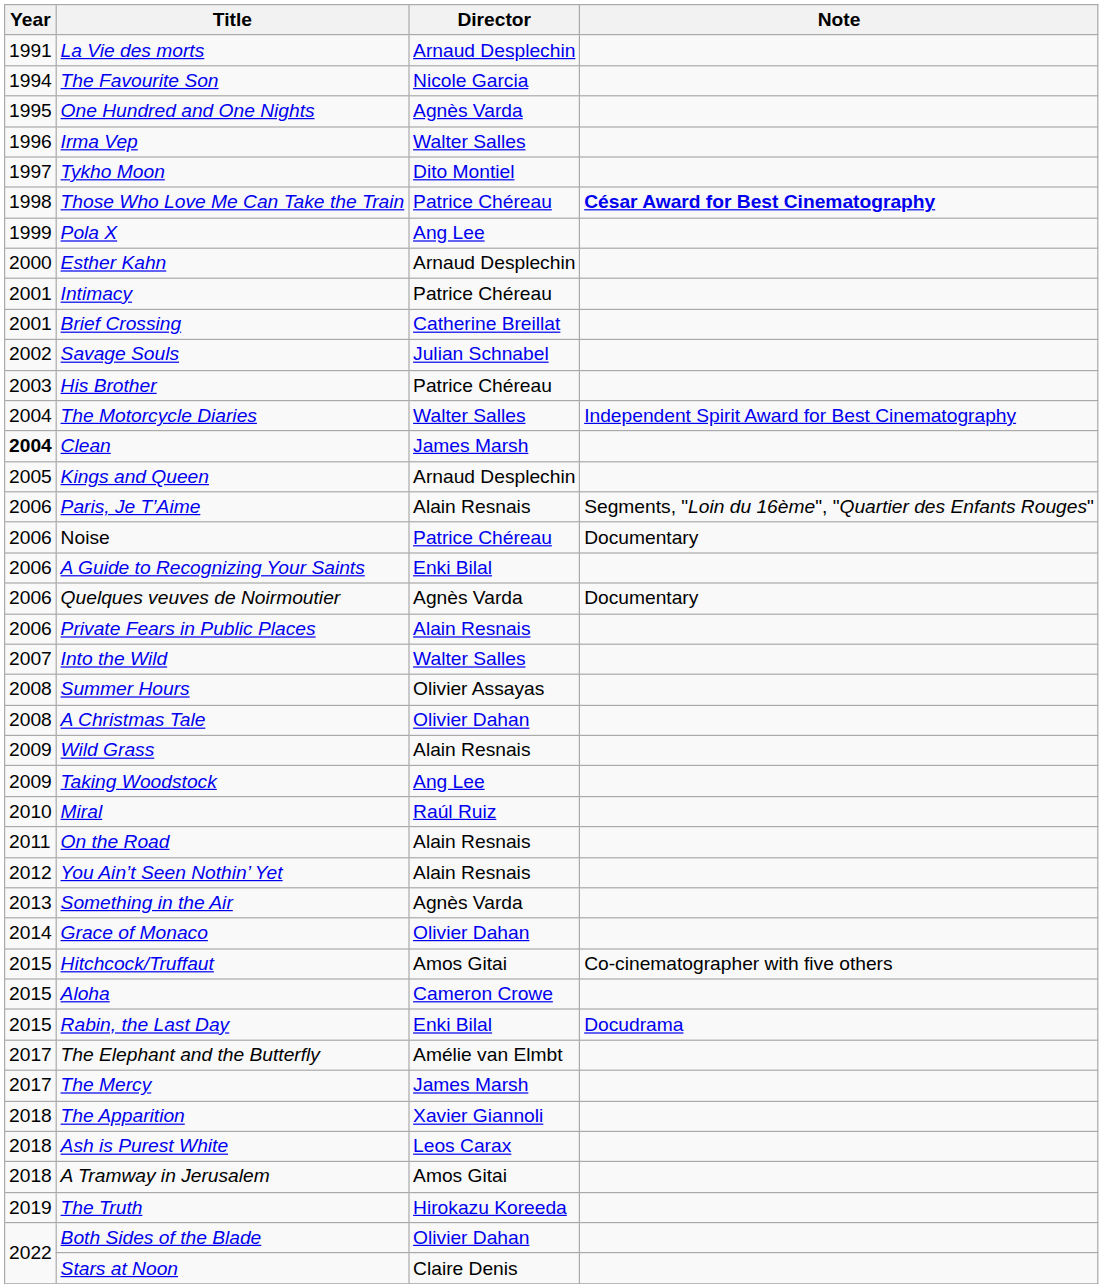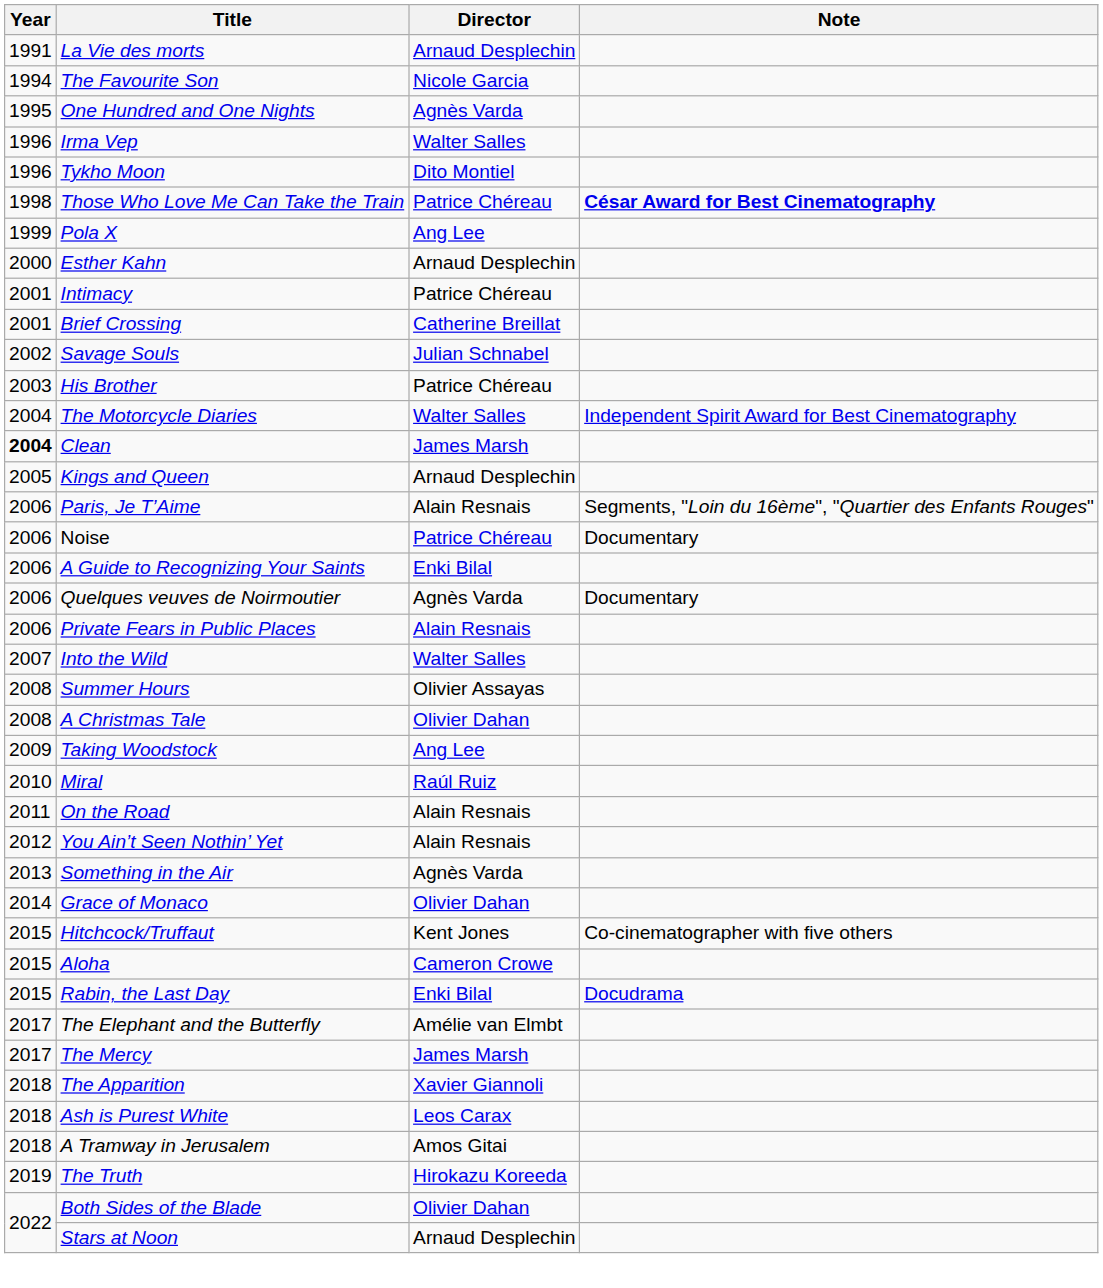 <table class="wikitable plainrowheaders sortable">
 <tr>
 <th>Year</th>
 <th>Title</th>
 <th>Director</th>
 <th>Note</th>
 </tr>
 <tr>
 <td>1991</td>
 <td><em><a href='#'>La Vie des morts</a></em></td>
 <td><a href='#'>Arnaud Desplechin</a></td>
 <td></td>
 </tr>
 <tr>
 <td>1994</td>
 <td><em><a href='#'>The Favourite Son</a></em></td>
 <td><a href='#'>Nicole Garcia</a></td>
 <td></td>
 </tr>
 <tr>
 <td>1995</td>
 <td><em><a href='#'>One Hundred and One Nights</a></em></td>
 <td><a href='#'>Agnès Varda</a></td>
 <td></td>
 </tr>
 <tr>
 <td>1996</td>
 <td><em><a href='#'>Irma Vep</a></em></td>
 <td><a href='#'>Walter Salles</a></td>
 <td></td>
 </tr>
 <tr>
-<td>1997</td>
+<td>1996</td>
 <td><em><a href='#'>Tykho Moon</a></em></td>
 <td><a href='#'>Dito Montiel</a></td>
 <td></td>
 </tr>
 <tr>
 <td>1998</td>
 <td><em><a href='#'>Those Who Love Me Can Take the Train</a></em></td>
 <td><a href='#'>Patrice Chéreau</a></td>
 <td><strong><a href='#'>César Award for Best Cinematography</a></strong></td>
 </tr>
 <tr>
 <td>1999</td>
 <td><em><a href='#'>Pola X</a></em></td>
 <td><a href='#'>Ang Lee</a></td>
 <td></td>
 </tr>
 <tr>
 <td>2000</td>
 <td><em><a href='#'>Esther Kahn</a></em></td>
 <td>Arnaud Desplechin</td>
 <td></td>
 </tr>
 <tr>
 <td>2001</td>
 <td><a href='#'><em>Intimacy</em></a></td>
 <td>Patrice Chéreau</td>
 <td></td>
 </tr>
 <tr>
 <td>2001</td>
 <td><em><a href='#'>Brief Crossing</a></em></td>
 <td><a href='#'>Catherine Breillat</a></td>
 <td></td>
 </tr>
 <tr>
 <td>2002</td>
 <td><em><a href='#'>Savage Souls</a></em></td>
 <td><a href='#'>Julian Schnabel</a></td>
 <td></td>
 </tr>
 <tr>
 <td>2003</td>
 <td><a href='#'><em>His Brother</em></a></td>
 <td>Patrice Chéreau</td>
 <td></td>
 </tr>
 <tr>
 <td>2004</td>
 <td><a href='#'><em>The Motorcycle Diaries</em></a></td>
 <td><a href='#'>Walter Salles</a></td>
 <td><a href='#'>Independent Spirit Award for Best Cinematography</a></td>
 </tr>
 <tr>
 <td><strong>2004</strong></td>
 <td><em><a href='#'>Clean</a></em></td>
 <td><a href='#'>James Marsh</a></td>
 <td></td>
 </tr>
 <tr>
 <td>2005</td>
 <td><em><a href='#'>Kings and Queen</a></em></td>
 <td>Arnaud Desplechin</td>
 <td></td>
 </tr>
 <tr>
 <td>2006</td>
 <td><a href='#'><em>Paris, Je T’Aime</em></a></td>
 <td>Alain Resnais</td>
 <td>Segments,  "<em>Loin du 16ème</em>", "<em>Quartier des Enfants Rouges</em>"</td>
 </tr>
 <tr>
 <td>2006</td>
 <td>Noise</td>
 <td><a href='#'>Patrice Chéreau</a></td>
 <td>Documentary</td>
 </tr>
 <tr>
 <td>2006</td>
 <td><em><a href='#'>A Guide to Recognizing Your Saints</a></em></td>
 <td><a href='#'>Enki Bilal</a></td>
 <td></td>
 </tr>
 <tr>
 <td>2006</td>
 <td><em>Quelques veuves de Noirmoutier</em></td>
 <td>Agnès Varda</td>
 <td>Documentary</td>
 </tr>
 <tr>
 <td>2006</td>
 <td><a href='#'><em>Private Fears in Public Places</em></a></td>
 <td><a href='#'>Alain Resnais</a></td>
 <td></td>
 </tr>
 <tr>
 <td>2007</td>
 <td><a href='#'><em>Into the Wild</em></a></td>
 <td><a href='#'>Walter Salles</a></td>
 <td></td>
 </tr>
 <tr>
 <td>2008</td>
 <td><em><a href='#'>Summer Hours</a></em></td>
 <td>Olivier Assayas</td>
 <td></td>
 </tr>
 <tr>
 <td>2008</td>
 <td><em><a href='#'>A Christmas Tale</a></em></td>
 <td><a href='#'>Olivier Dahan</a></td>
 <td></td>
 </tr>
 <tr>
 <td>2009</td>
-<td><em><a href='#'>Wild Grass</a></em></td>
-<td>Alain Resnais</td>
-<td></td>
-</tr>
-<tr>
-<td>2009</td>
 <td><em><a href='#'>Taking Woodstock</a></em></td>
 <td><a href='#'>Ang Lee</a></td>
 <td></td>
 </tr>
 <tr>
 <td>2010</td>
 <td><em><a href='#'>Miral</a></em></td>
 <td><a href='#'>Raúl Ruiz</a></td>
 <td></td>
 </tr>
 <tr>
 <td>2011</td>
 <td><a href='#'><em>On the Road</em></a></td>
 <td>Alain Resnais</td>
 <td></td>
 </tr>
 <tr>
 <td>2012</td>
 <td><em><a href='#'>You Ain’t Seen Nothin’ Yet</a></em></td>
 <td>Alain Resnais</td>
 <td></td>
 </tr>
 <tr>
 <td>2013</td>
 <td><a href='#'><em>Something in the Air</em></a></td>
 <td>Agnès Varda</td>
 <td></td>
 </tr>
 <tr>
 <td>2014</td>
 <td><a href='#'><em>Grace of Monaco</em></a></td>
 <td><a href='#'>Olivier Dahan</a></td>
 <td></td>
 </tr>
 <tr>
 <td>2015</td>
 <td><a href='#'><em>Hitchcock/Truffaut</em></a></td>
-<td>Amos Gitai</td>
+<td>Kent Jones</td>
 <td>Co-cinematographer with five others</td>
 </tr>
 <tr>
 <td>2015</td>
 <td><a href='#'><em>Aloha</em></a></td>
 <td><a href='#'>Cameron Crowe</a></td>
 <td></td>
 </tr>
 <tr>
 <td>2015</td>
 <td><em><a href='#'>Rabin, the Last Day</a></em></td>
 <td><a href='#'>Enki Bilal</a></td>
 <td><a href='#'>Docudrama</a></td>
 </tr>
 <tr>
 <td>2017</td>
 <td><em>The Elephant and the Butterfly</em></td>
 <td>Amélie van Elmbt</td>
 <td></td>
 </tr>
 <tr>
 <td>2017</td>
 <td><em><a href='#'>The Mercy</a></em></td>
 <td><a href='#'>James Marsh</a></td>
 <td></td>
 </tr>
 <tr>
 <td>2018</td>
 <td><a href='#'><em>The Apparition</em></a></td>
 <td><a href='#'>Xavier Giannoli</a></td>
 <td></td>
 </tr>
 <tr>
 <td>2018</td>
 <td><a href='#'><em>Ash is Purest White</em></a></td>
 <td><a href='#'>Leos Carax</a></td>
 <td></td>
 </tr>
 <tr>
 <td>2018</td>
 <td><em>A Tramway in Jerusalem</em></td>
 <td>Amos Gitai</td>
 <td></td>
 </tr>
 <tr>
 <td>2019</td>
 <td><a href='#'><em>The Truth</em></a></td>
 <td><a href='#'>Hirokazu Koreeda</a></td>
 <td></td>
 </tr>
 <tr>
 <td rowspan="2">2022</td>
 <td><em><a href='#'>Both Sides of the Blade</a></em></td>
 <td><a href='#'>Olivier Dahan</a></td>
 <td></td>
 </tr>
 <tr>
 <td><em><a href='#'>Stars at Noon</a></em></td>
-<td>Claire Denis</td>
+<td>Arnaud Desplechin</td>
 <td></td>
 </tr>
 </table>
